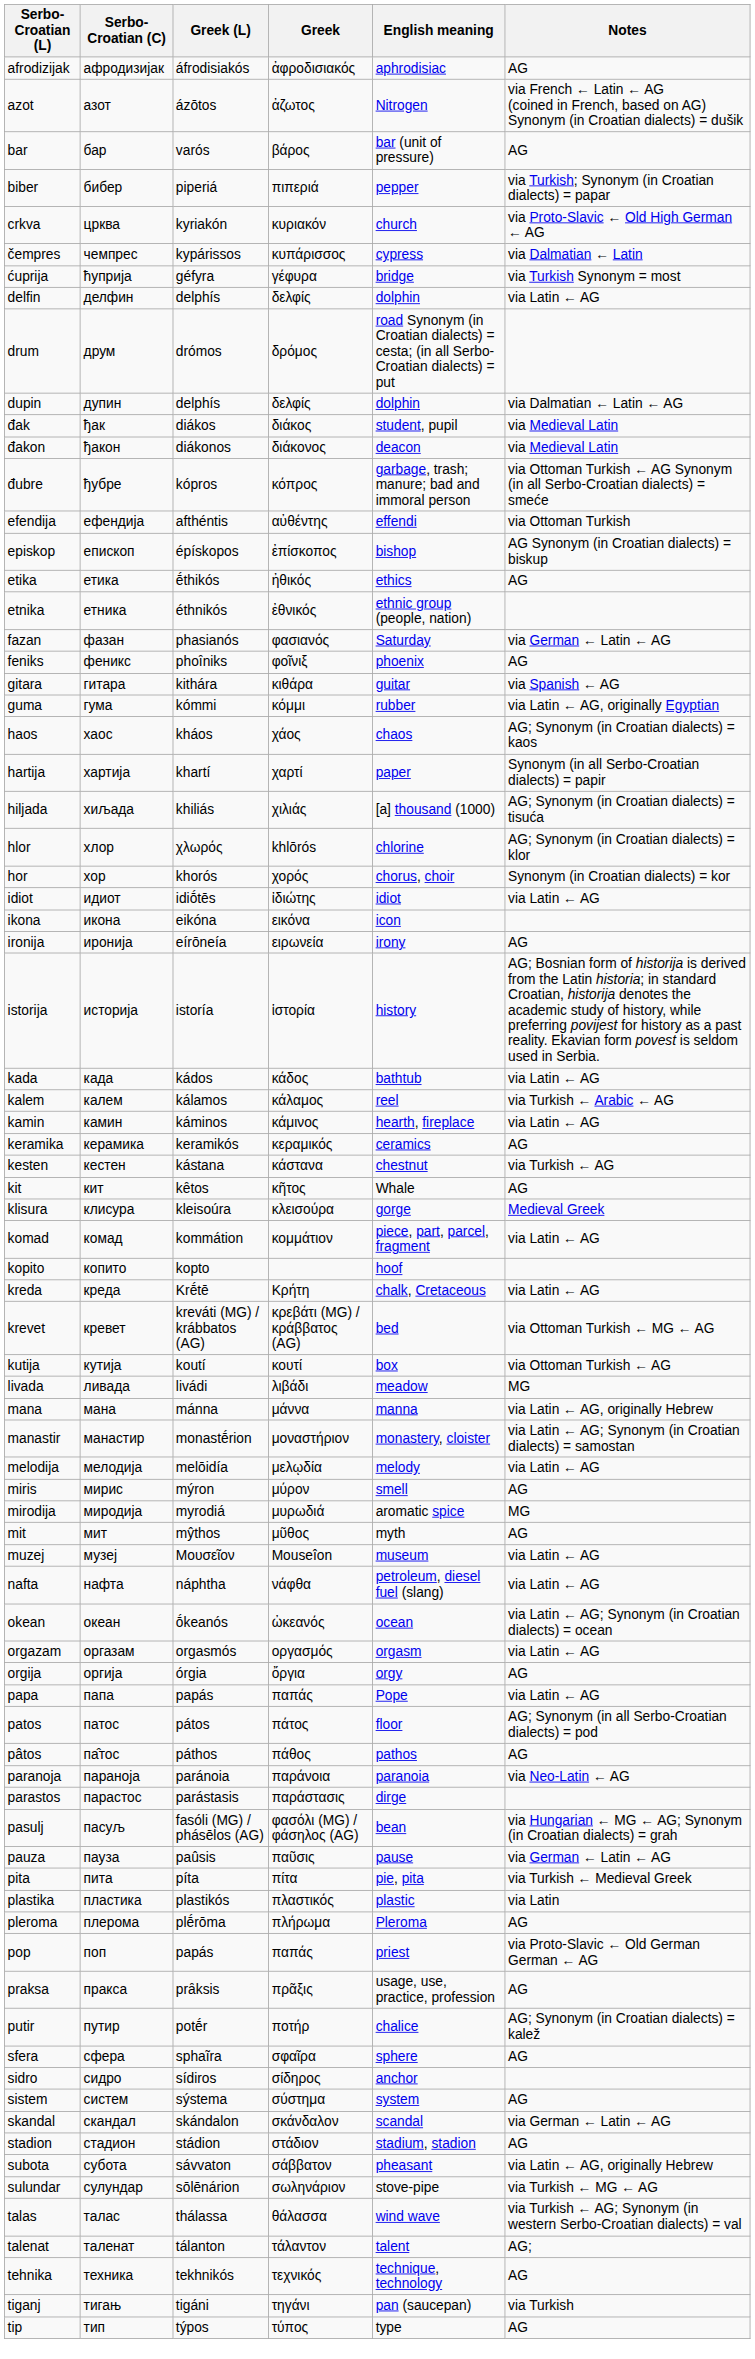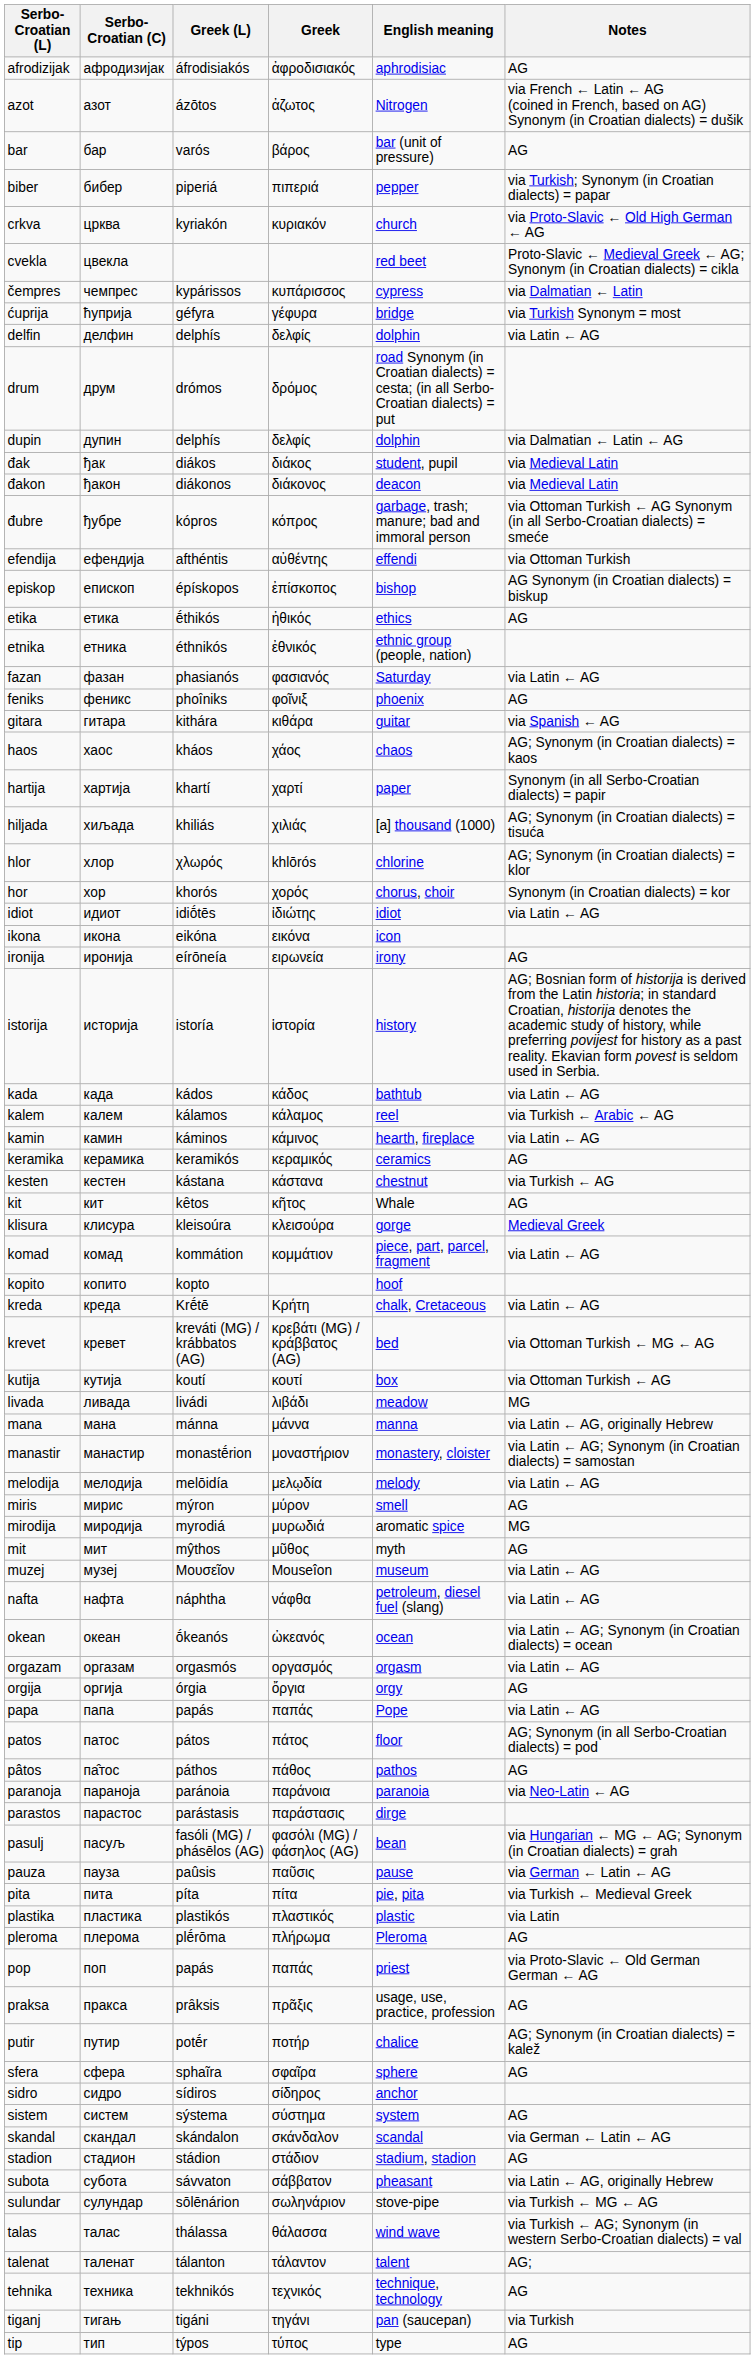 <table class="wikitable" |>
 <tr>
 <th>Serbo-Croatian (L)</th>
 <th>Serbo-Croatian (C)</th>
 <th>Greek (L)</th>
 <th>Greek</th>
 <th>English meaning</th>
 <th>Notes</th>
 </tr>
 <tr>
 <td>afrodizijak</td>
 <td>афродизијак</td>
 <td>áfrodisiakós</td>
 <td>ἀφροδισιακός</td>
 <td><a href='#'>aphrodisiac</a></td>
 <td>AG</td>
 </tr>
 <tr>
 <td>azot</td>
 <td>азот</td>
 <td>ázōtos</td>
 <td>ἀζωτος</td>
 <td><a href='#'>Nitrogen</a></td>
 <td>via French ← Latin ← AG<br>(coined in French, based on AG) Synonym (in Croatian dialects) = dušik</td>
 </tr>
 <tr>
 <td>bar</td>
 <td>бар</td>
 <td>varós</td>
 <td>βάρος</td>
 <td><a href='#'>bar</a> (unit of pressure)</td>
 <td>AG</td>
 </tr>
 <tr>
 <td>biber</td>
 <td>бибер</td>
 <td>piperiá</td>
 <td>πιπεριά</td>
 <td><a href='#'>pepper</a></td>
 <td>via <a href='#'>Turkish</a>; Synonym (in Croatian dialects) = papar</td>
 </tr>
 <tr>
 <td>crkva</td>
 <td>црква</td>
 <td>kyriakón</td>
 <td>κυριακόν</td>
 <td><a href='#'>church</a></td>
 <td>via <a href='#'>Proto-Slavic</a> ← <a href='#'>Old High German</a> ← AG</td>
+</tr>
+<tr>
+<td>cvekla</td>
+<td>цвекла</td>
+<td></td>
+<td></td>
+<td><a href='#'>red beet</a></td>
+<td>Proto-Slavic ← <a href='#'>Medieval Greek</a> ← AG; Synonym (in Croatian dialects) = cikla</td>
 </tr>
 <tr>
 <td>čempres</td>
 <td>чемпрес</td>
 <td>kypárissos</td>
 <td>κυπάρισσος</td>
 <td><a href='#'>cypress</a></td>
 <td>via <a href='#'>Dalmatian</a> ← <a href='#'>Latin</a></td>
 </tr>
 <tr>
 <td>ćuprija</td>
 <td>ћуприја</td>
 <td>géfyra</td>
 <td>γέφυρα</td>
 <td><a href='#'>bridge</a></td>
 <td>via <a href='#'>Turkish</a> Synonym = most</td>
 </tr>
 <tr>
 <td>delfin</td>
 <td>делфин</td>
 <td>delphís</td>
 <td>δελφίς</td>
 <td><a href='#'>dolphin</a></td>
 <td>via Latin ← AG</td>
 </tr>
 <tr>
 <td>drum</td>
 <td>друм</td>
 <td>drómos</td>
 <td>δρόμος</td>
 <td><a href='#'>road</a> Synonym (in Croatian dialects) = cesta; (in all Serbo-Croatian dialects) = put</td>
 <td></td>
 </tr>
 <tr>
 <td>dupin</td>
 <td>дупин</td>
 <td>delphís</td>
 <td>δελφίς</td>
 <td><a href='#'>dolphin</a></td>
 <td>via Dalmatian ← Latin ← AG</td>
 </tr>
 <tr>
 <td>đak</td>
 <td>ђак</td>
 <td>diákos</td>
 <td>διάκος</td>
 <td><a href='#'>student</a>, pupil</td>
 <td>via <a href='#'>Medieval Latin</a></td>
 </tr>
 <tr>
 <td>đakon</td>
 <td>ђакон</td>
 <td>diákonos</td>
 <td>διάκονος</td>
 <td><a href='#'>deacon</a></td>
 <td>via <a href='#'>Medieval Latin</a></td>
 </tr>
 <tr>
 <td>đubre</td>
 <td>ђубре</td>
 <td>kópros</td>
 <td>κόπρος</td>
 <td><a href='#'>garbage</a>, trash; manure; bad and immoral person</td>
 <td>via Ottoman Turkish ← AG Synonym (in all Serbo-Croatian dialects) = smeće</td>
 </tr>
 <tr>
 <td>efendija</td>
 <td>ефендија</td>
 <td>afthéntis</td>
 <td>αὐθέντης</td>
 <td><a href='#'>effendi</a></td>
 <td>via Ottoman Turkish</td>
 </tr>
 <tr>
 <td>episkop</td>
 <td>епископ</td>
 <td>épískopos</td>
 <td>ἐπίσκοπος</td>
 <td><a href='#'>bishop</a></td>
 <td>AG Synonym (in Croatian dialects) = biskup</td>
 </tr>
 <tr>
 <td>etika</td>
 <td>етика</td>
 <td>ḗthikós</td>
 <td>ἠθικός</td>
 <td><a href='#'>ethics</a></td>
 <td>AG</td>
 </tr>
 <tr>
 <td>etnika</td>
 <td>етника</td>
 <td>éthnikós</td>
 <td>ἐθνικός</td>
 <td><a href='#'>ethnic group</a> (people, nation)</td>
 <td></td>
 </tr>
 <tr>
 <td>fazan</td>
 <td>фазан</td>
 <td>phasianós</td>
 <td>φασιανός</td>
 <td><a href='#'>Saturday</a></td>
-<td>via <a href='#'>German</a> ← Latin ← AG</td>
+<td>via Latin ← AG</td>
 </tr>
 <tr>
 <td>feniks</td>
 <td>феникс</td>
 <td>phoȋniks</td>
 <td>φοῖνιξ</td>
 <td><a href='#'>phoenix</a></td>
 <td>AG</td>
 </tr>
 <tr>
 <td>gitara</td>
 <td>гитара</td>
 <td>kithára</td>
 <td>κιθάρα</td>
 <td><a href='#'>guitar</a></td>
 <td>via <a href='#'>Spanish</a> ← AG</td>
-</tr>
-<tr>
-<td>guma</td>
-<td>гума</td>
-<td>kómmi</td>
-<td>κόμμι</td>
-<td><a href='#'>rubber</a></td>
-<td>via Latin ← AG, originally <a href='#'>Egyptian</a></td>
 </tr>
 <tr>
 <td>haos</td>
 <td>хаос</td>
 <td>kháos</td>
 <td>χάος</td>
 <td><a href='#'>chaos</a></td>
 <td>AG; Synonym (in Croatian dialects) = kaos</td>
 </tr>
 <tr>
 <td>hartija</td>
 <td>хартија</td>
 <td>khartí</td>
 <td>χαρτί</td>
 <td><a href='#'>paper</a></td>
 <td>Synonym (in all Serbo-Croatian dialects) = papir</td>
 </tr>
 <tr>
 <td>hiljada</td>
 <td>хиљада</td>
 <td>khiliás</td>
 <td>χιλιάς</td>
 <td>[a] <a href='#'>thousand</a> (1000)</td>
 <td>AG; Synonym (in Croatian dialects) = tisuća</td>
 </tr>
 <tr>
 <td>hlor</td>
 <td>хлор</td>
 <td>χλωρός</td>
 <td>khlōrós</td>
 <td><a href='#'>chlorine</a></td>
 <td>AG; Synonym (in Croatian dialects) = klor</td>
 </tr>
 <tr>
 <td>hor</td>
 <td>хор</td>
 <td>khorós</td>
 <td>χορός</td>
 <td><a href='#'>chorus</a>, <a href='#'>choir</a></td>
 <td>Synonym (in Croatian dialects) = kor</td>
 </tr>
 <tr>
 <td>idiot</td>
 <td>идиот</td>
 <td>idiṓtēs</td>
 <td>ἰδιώτης</td>
 <td><a href='#'>idiot</a></td>
 <td>via Latin ← AG</td>
 </tr>
 <tr>
 <td>ikona</td>
 <td>икона</td>
 <td>eikóna</td>
 <td>εικόνα</td>
 <td><a href='#'>icon</a></td>
 <td></td>
 </tr>
 <tr>
 <td>ironija</td>
 <td>иронија</td>
 <td>eírōneía</td>
 <td>ειρωνεία</td>
 <td><a href='#'>irony</a></td>
 <td>AG</td>
 </tr>
 <tr>
 <td>istorija</td>
 <td>историја</td>
 <td>istoría</td>
 <td>ἱστορία</td>
 <td><a href='#'>history</a></td>
 <td>AG; Bosnian form of <em>historija</em> is derived from the Latin <em>historia</em>; in standard Croatian, <em>historija</em> denotes the academic study of history, while preferring <em>povijest</em> for history as a past reality. Ekavian form <em>povest</em> is seldom used in Serbia.</td>
 </tr>
 <tr>
 <td>kada</td>
 <td>када</td>
 <td>kádos</td>
 <td>κάδος</td>
 <td><a href='#'>bathtub</a></td>
 <td>via Latin ← AG</td>
 </tr>
 <tr>
 <td>kalem</td>
 <td>калем</td>
 <td>kálamos</td>
 <td>κάλαμος</td>
 <td><a href='#'>reel</a></td>
 <td>via Turkish ← <a href='#'>Arabic</a> ← AG</td>
 </tr>
 <tr>
 <td>kamin</td>
 <td>камин</td>
 <td>káminos</td>
 <td>κάμινος</td>
 <td><a href='#'>hearth</a>, <a href='#'>fireplace</a></td>
 <td>via Latin ← AG</td>
 </tr>
 <tr>
 <td>keramika</td>
 <td>керамика</td>
 <td>keramikós</td>
 <td>κεραμικός</td>
 <td><a href='#'>ceramics</a></td>
 <td>AG</td>
 </tr>
 <tr>
 <td>kesten</td>
 <td>кестен</td>
 <td>kástana</td>
 <td>κάστανα</td>
 <td><a href='#'>chestnut</a></td>
 <td>via Turkish ← AG</td>
 </tr>
 <tr>
 <td>kit</td>
 <td>кит</td>
 <td>kȇtos</td>
 <td>κῆτος</td>
 <td>Whale</td>
 <td>AG</td>
 </tr>
 <tr>
 <td>klisura</td>
 <td>клисура</td>
 <td>kleisoúra</td>
 <td>κλεισούρα</td>
 <td><a href='#'>gorge</a></td>
 <td><a href='#'>Medieval Greek</a></td>
 </tr>
 <tr>
 <td>komad</td>
 <td>комад</td>
 <td>kommátion</td>
 <td>κομμάτιον</td>
 <td><a href='#'>piece</a>, <a href='#'>part</a>, <a href='#'>parcel</a>, <a href='#'>fragment</a></td>
 <td>via Latin ← AG</td>
 </tr>
 <tr>
 <td>kopito</td>
 <td>копито</td>
 <td>kopto</td>
 <td></td>
 <td><a href='#'>hoof</a></td>
 <td></td>
 </tr>
 <tr>
 <td>kreda</td>
 <td>креда</td>
 <td>Krḗtē</td>
 <td>Κρήτη</td>
 <td><a href='#'>chalk</a>, <a href='#'>Cretaceous</a></td>
 <td>via Latin ← AG</td>
 </tr>
 <tr>
 <td>krevet</td>
 <td>крeвет</td>
 <td>kreváti (MG) / krábbatos (AG)</td>
 <td>κρεβάτι (MG) / κράββατος (AG)</td>
 <td><a href='#'>bed</a></td>
 <td>via Ottoman Turkish ← MG ← AG</td>
 </tr>
 <tr>
 <td>kutija</td>
 <td>кутија</td>
 <td>koutí</td>
 <td>κουτί</td>
 <td><a href='#'>box</a></td>
 <td>via Ottoman Turkish ← AG</td>
 </tr>
 <tr>
 <td>livada</td>
 <td>ливада</td>
 <td>livádi</td>
 <td>λιβάδι</td>
 <td><a href='#'>meadow</a></td>
 <td>MG</td>
 </tr>
 <tr>
 <td>mana</td>
 <td>мана</td>
 <td>mánna</td>
 <td>μάννα</td>
 <td><a href='#'>manna</a></td>
 <td>via Latin ← AG, originally Hebrew</td>
 </tr>
 <tr>
 <td>manastir</td>
 <td>манастир</td>
 <td>monastḗrion</td>
 <td>μοναστήριον</td>
 <td><a href='#'>monastery</a>, <a href='#'>cloister</a></td>
 <td>via Latin ← AG; Synonym (in Croatian dialects) = samostan</td>
 </tr>
 <tr>
 <td>melodija</td>
 <td>мелодија</td>
 <td>melōidía</td>
 <td>μελῳδία</td>
 <td><a href='#'>melody</a></td>
 <td>via Latin ← AG</td>
 </tr>
 <tr>
 <td>miris</td>
 <td>мирис</td>
 <td>mýron</td>
 <td>μύρον</td>
 <td><a href='#'>smell</a></td>
 <td>AG</td>
 </tr>
 <tr>
 <td>mirodija</td>
 <td>миродија</td>
 <td>myrodiá</td>
 <td>μυρωδιά</td>
 <td>aromatic <a href='#'>spice</a></td>
 <td>MG</td>
 </tr>
 <tr>
 <td>mit</td>
 <td>мит</td>
 <td>mŷthos</td>
 <td>μῦθος</td>
 <td>myth</td>
 <td>AG</td>
 </tr>
 <tr>
 <td>muzej</td>
 <td>музеј</td>
 <td>Μουσεῖον</td>
 <td>Mouseîon</td>
 <td><a href='#'>museum</a></td>
 <td>via Latin ← AG</td>
 </tr>
 <tr>
 <td>nafta</td>
 <td>нафта</td>
 <td>náphtha</td>
 <td>νάφθα</td>
 <td><a href='#'>petroleum</a>, <a href='#'>diesel fuel</a> (slang)</td>
 <td>via Latin ← AG</td>
 </tr>
 <tr>
 <td>okean</td>
 <td>океан</td>
 <td>ṓkeanós</td>
 <td>ὠκεανός</td>
 <td><a href='#'>ocean</a></td>
 <td>via Latin ← AG; Synonym (in Croatian dialects) = ocean</td>
 </tr>
 <tr>
 <td>orgazam</td>
 <td>оргазам</td>
 <td>orgasmós</td>
 <td>οργασμός</td>
 <td><a href='#'>orgasm</a></td>
 <td>via Latin ← AG</td>
 </tr>
 <tr>
 <td>orgija</td>
 <td>оргија</td>
 <td>órgia</td>
 <td>ὄργια</td>
 <td><a href='#'>orgy</a></td>
 <td>AG</td>
 </tr>
 <tr>
 <td>papa</td>
 <td>папа</td>
 <td>papás</td>
 <td>παπάς</td>
 <td><a href='#'>Pope</a></td>
 <td>via Latin ← AG</td>
 </tr>
 <tr>
 <td>patos</td>
 <td>патос</td>
 <td>pátos</td>
 <td>πάτος</td>
 <td><a href='#'>floor</a></td>
 <td>AG; Synonym (in all Serbo-Croatian dialects) = pod</td>
 </tr>
 <tr>
 <td>pâtos</td>
 <td>па̂тос</td>
 <td>páthos</td>
 <td>πάθος</td>
 <td><a href='#'>pathos</a></td>
 <td>AG</td>
 </tr>
 <tr>
 <td>paranoja</td>
 <td>параноја</td>
 <td>paránoia</td>
 <td>παράνοια</td>
 <td><a href='#'>paranoia</a></td>
 <td>via <a href='#'>Neo-Latin</a> ← AG</td>
 </tr>
 <tr>
 <td>parastos</td>
 <td>парастос</td>
 <td>parástasis</td>
 <td>παράστασις</td>
 <td><a href='#'>dirge</a></td>
 <td></td>
 </tr>
 <tr>
 <td>pasulj</td>
 <td>пасуљ</td>
 <td>fasóli (MG) / phásēlos (AG)</td>
 <td>φασόλι (MG) / φάσηλος (AG)</td>
 <td><a href='#'>bean</a></td>
 <td>via <a href='#'>Hungarian</a> ← MG ← AG; Synonym (in Croatian dialects)  = grah</td>
 </tr>
 <tr>
 <td>pauza</td>
 <td>пауза</td>
 <td>paûsis</td>
 <td>παῦσις</td>
 <td><a href='#'>pause</a></td>
 <td>via <a href='#'>German</a> ← Latin ← AG</td>
 </tr>
 <tr>
 <td>pita</td>
 <td>пита</td>
 <td>píta</td>
 <td>πίτα</td>
 <td><a href='#'>pie</a>, <a href='#'>pita</a></td>
 <td>via Turkish ← Medieval Greek</td>
 </tr>
 <tr>
 <td>plastika</td>
 <td>пластика</td>
 <td>plastikós</td>
 <td>πλαστικός</td>
 <td><a href='#'>plastic</a></td>
 <td>via Latin</td>
 </tr>
 <tr>
 <td>pleroma</td>
 <td>плерома</td>
 <td>plḗrōma</td>
 <td>πλήρωμα</td>
 <td><a href='#'>Pleroma</a></td>
 <td>AG</td>
 </tr>
 <tr>
 <td>pop</td>
 <td>поп</td>
 <td>papás</td>
 <td>παπάς</td>
 <td><a href='#'>priest</a></td>
 <td>via Proto-Slavic ← Old German German ← AG</td>
 </tr>
 <tr>
 <td>praksa</td>
 <td>пракса</td>
 <td>prȃksis</td>
 <td>πρᾶξις</td>
 <td>usage, use, practice, profession</td>
 <td>AG</td>
 </tr>
 <tr>
 <td>putir</td>
 <td>путир</td>
 <td>potḗr</td>
 <td>ποτήρ</td>
 <td><a href='#'>chalice</a></td>
 <td>AG; Synonym (in Croatian dialects) = kalež</td>
 </tr>
 <tr>
 <td>sfera</td>
 <td>сфера</td>
 <td>sphaĩra</td>
 <td>σφαῖρα</td>
 <td><a href='#'>sphere</a></td>
 <td>AG</td>
 </tr>
 <tr>
 <td>sidro</td>
 <td>сидро</td>
 <td>sídiros</td>
 <td>σίδηρος</td>
 <td><a href='#'>anchor</a></td>
 <td></td>
 </tr>
 <tr>
 <td>sistem</td>
 <td>систем</td>
 <td>sýstema</td>
 <td>σύστημα</td>
 <td><a href='#'>system</a></td>
 <td>AG</td>
 </tr>
 <tr>
 <td>skandal</td>
 <td>скандал</td>
 <td>skándalon</td>
 <td>σκάνδαλον</td>
 <td><a href='#'>scandal</a></td>
 <td>via German ← Latin ← AG</td>
 </tr>
 <tr>
 <td>stadion</td>
 <td>стадион</td>
 <td>stádion</td>
 <td>στάδιον</td>
 <td><a href='#'>stadium</a>, <a href='#'>stadion</a></td>
 <td>AG</td>
 </tr>
 <tr>
 <td>subota</td>
 <td>субота</td>
 <td>sávvaton</td>
 <td>σάββατον</td>
 <td><a href='#'>pheasant</a></td>
 <td>via Latin ← AG, originally Hebrew</td>
 </tr>
 <tr>
 <td>sulundar</td>
 <td>сулундар</td>
 <td>sōlēnárion</td>
 <td>σωληνάριον</td>
 <td>stove-pipe</td>
 <td>via Turkish ← MG ← AG</td>
 </tr>
 <tr>
 <td>talas</td>
 <td>талас</td>
 <td>thálassa</td>
 <td>θάλασσα</td>
 <td><a href='#'>wind wave</a></td>
 <td>via Turkish ← AG; Synonym (in western Serbo-Croatian dialects) = val</td>
 </tr>
 <tr>
 <td>talenat</td>
 <td>таленат</td>
 <td>tálanton</td>
 <td>τάλαντον</td>
 <td><a href='#'>talent</a></td>
 <td>AG;</td>
 </tr>
 <tr>
 <td>tehnika</td>
 <td>техника</td>
 <td>tekhnikós</td>
 <td>τεχνικός</td>
 <td><a href='#'>technique</a>, <a href='#'>technology</a></td>
 <td>AG</td>
 </tr>
 <tr>
 <td>tiganj</td>
 <td>тигањ</td>
 <td>tigáni</td>
 <td>τηγάνι</td>
 <td><a href='#'>pan</a> (saucepan)</td>
 <td>via Turkish</td>
 </tr>
 <tr>
 <td>tip</td>
 <td>тип</td>
 <td>týpos</td>
 <td>τύπος</td>
 <td>type</td>
 <td>AG</td>
 </tr>
 </table>
